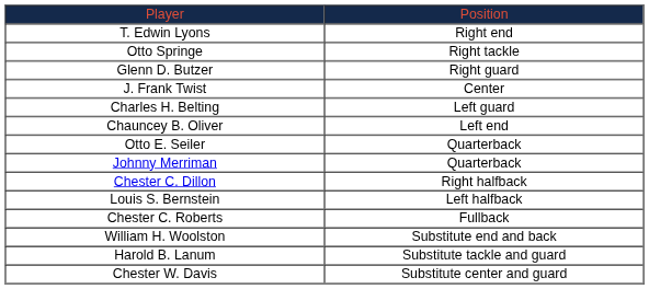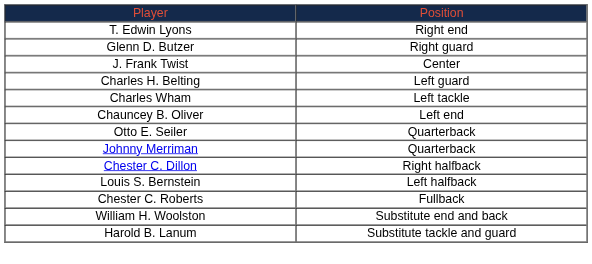 <table cellpadding="1" border="1" cellspacing="0" width="60%" style="text-align:center;">
 <tr style="background:#14294B; color:#DF4E38;">
 <td>Player</td>
 <td>Position</td>
 </tr>
 <tr align="center" bgcolor="">
 <td>T. Edwin Lyons</td>
 <td>Right end</td>
-</tr>
-<tr align="center" bgcolor="">
-<td>Otto Springe</td>
-<td>Right tackle</td>
 </tr>
 <tr align="center" bgcolor="">
 <td width="250">Glenn D. Butzer</td>
 <td width="250">Right guard</td>
 </tr>
 <tr align="center" bgcolor="">
 <td>J. Frank Twist</td>
 <td>Center</td>
 </tr>
 <tr align="center" bgcolor="">
 <td>Charles H. Belting</td>
 <td>Left guard</td>
+</tr>
+<tr align="center" bgcolor="">
+<td>Charles Wham</td>
+<td>Left tackle</td>
 </tr>
 <tr align="center" bgcolor="">
 <td>Chauncey B. Oliver</td>
 <td>Left end</td>
 </tr>
 <tr align="center" bgcolor="">
 <td>Otto E. Seiler</td>
 <td>Quarterback</td>
 </tr>
 <tr align="center" bgcolor="">
 <td><a href='#'>Johnny Merriman</a></td>
 <td>Quarterback</td>
 </tr>
 <tr align="center" bgcolor="">
 <td><a href='#'>Chester C. Dillon</a></td>
 <td>Right halfback</td>
 </tr>
 <tr align="center" bgcolor="">
 <td>Louis S. Bernstein</td>
 <td>Left halfback</td>
 </tr>
 <tr align="center" bgcolor="">
 <td>Chester C. Roberts</td>
 <td>Fullback</td>
 </tr>
 <tr align="center" bgcolor="">
 <td>William H. Woolston</td>
 <td>Substitute end and back</td>
 </tr>
 <tr align="center" bgcolor="">
 <td>Harold B. Lanum</td>
 <td>Substitute tackle and guard</td>
 </tr>
 <tr align="center" bgcolor="">
-<td>Chester W. Davis</td>
-<td>Substitute center and guard</td>
-</tr>
-<tr align="center" bgcolor="">
 </tr>
 </table>
